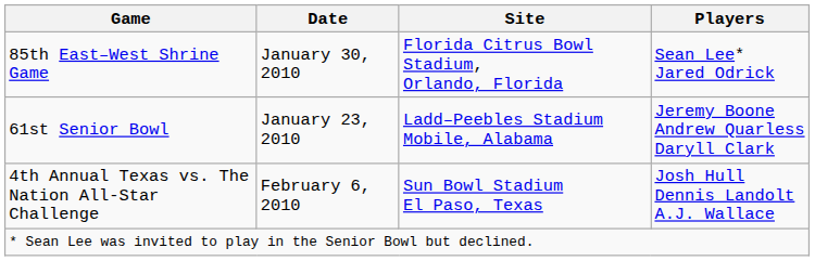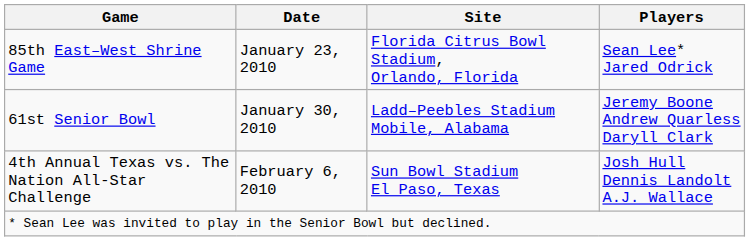 <table class="wikitable">
 <tr>
 <th style="width:190px">Game</th>
 <th style="width:105px">Date</th>
 <th style="width:190px">Site</th>
 <th>Players</th>
 </tr>
 <tr>
 <td>85th <a href='#'>East–West Shrine Game</a></td>
-<td>January 30, 2010</td>
+<td>January 23, 2010</td>
 <td><a href='#'>Florida Citrus Bowl Stadium</a>,<br><a href='#'>Orlando, Florida</a></td>
 <td><a href='#'>Sean Lee</a>*<br><a href='#'>Jared Odrick</a></td>
 </tr>
 <tr>
 <td>61st <a href='#'>Senior Bowl</a></td>
-<td>January 23, 2010</td>
+<td>January 30, 2010</td>
 <td><a href='#'>Ladd–Peebles Stadium</a><br><a href='#'>Mobile, Alabama</a></td>
 <td><a href='#'>Jeremy Boone</a><br><a href='#'>Andrew Quarless</a><br><a href='#'>Daryll Clark</a></td>
 </tr>
 <tr>
 <td>4th Annual Texas vs. The Nation All-Star Challenge</td>
 <td>February 6, 2010</td>
 <td><a href='#'>Sun Bowl Stadium</a><br><a href='#'>El Paso, Texas</a></td>
 <td><a href='#'>Josh Hull</a><br><a href='#'>Dennis Landolt</a><br><a href='#'>A.J. Wallace</a></td>
 </tr>
 <tr>
 <td colspan=4><small>* Sean Lee was invited to play in the Senior Bowl but declined.</small></td>
 </tr>
 </table>
